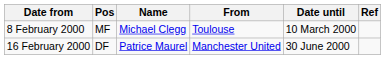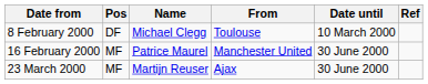 <table class="wikitable">
 <tr>
 <th>Date from</th>
 <th>Pos</th>
 <th>Name</th>
 <th>From</th>
 <th>Date until</th>
 <th>Ref</th>
 </tr>
 <tr>
 <td>8 February 2000</td>
-<td>MF</td>
+<td>DF</td>
 <td> <a href='#'>Michael Clegg</a></td>
 <td> <a href='#'>Toulouse</a></td>
 <td>10 March 2000</td>
 <td></td>
 </tr>
 <tr>
 <td>16 February 2000</td>
-<td>DF</td>
+<td>MF</td>
 <td> <a href='#'>Patrice Maurel</a></td>
 <td> <a href='#'>Manchester United</a></td>
 <td>30 June 2000</td>
 <td></td>
 </tr>
+<tr>
+<td>23 March 2000</td>
+<td>MF</td>
+<td> <a href='#'>Martijn Reuser</a></td>
+<td> <a href='#'>Ajax</a></td>
+<td>30 June 2000</td>
+<td></td>
+</tr>
 </table>
